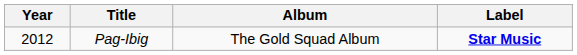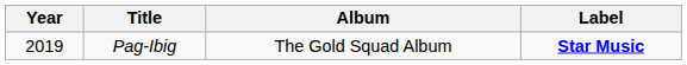 <table class="wikitable" style="text-align:center; width:50%;">
 <tr>
 <th>Year</th>
 <th>Title</th>
 <th>Album</th>
 <th>Label</th>
 </tr>
 <tr>
-<td>2012</td>
+<td>2019</td>
 <td><em>Pag-Ibig</em> </td>
 <td>The Gold Squad Album</td>
 <td><strong><a href='#'>Star Music</a></strong></td>
 </tr>
 </table>
